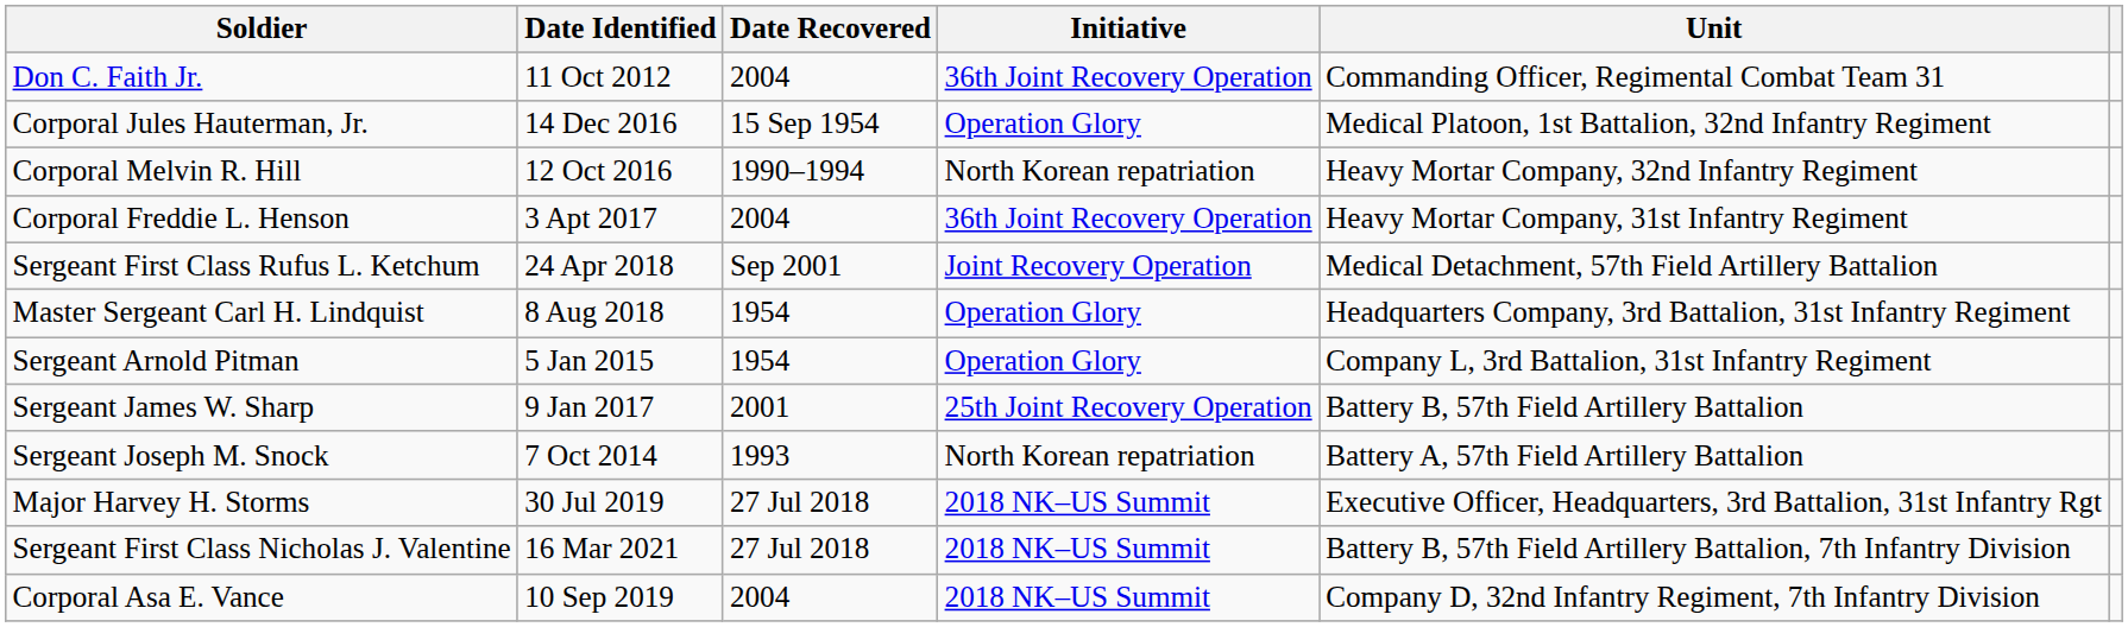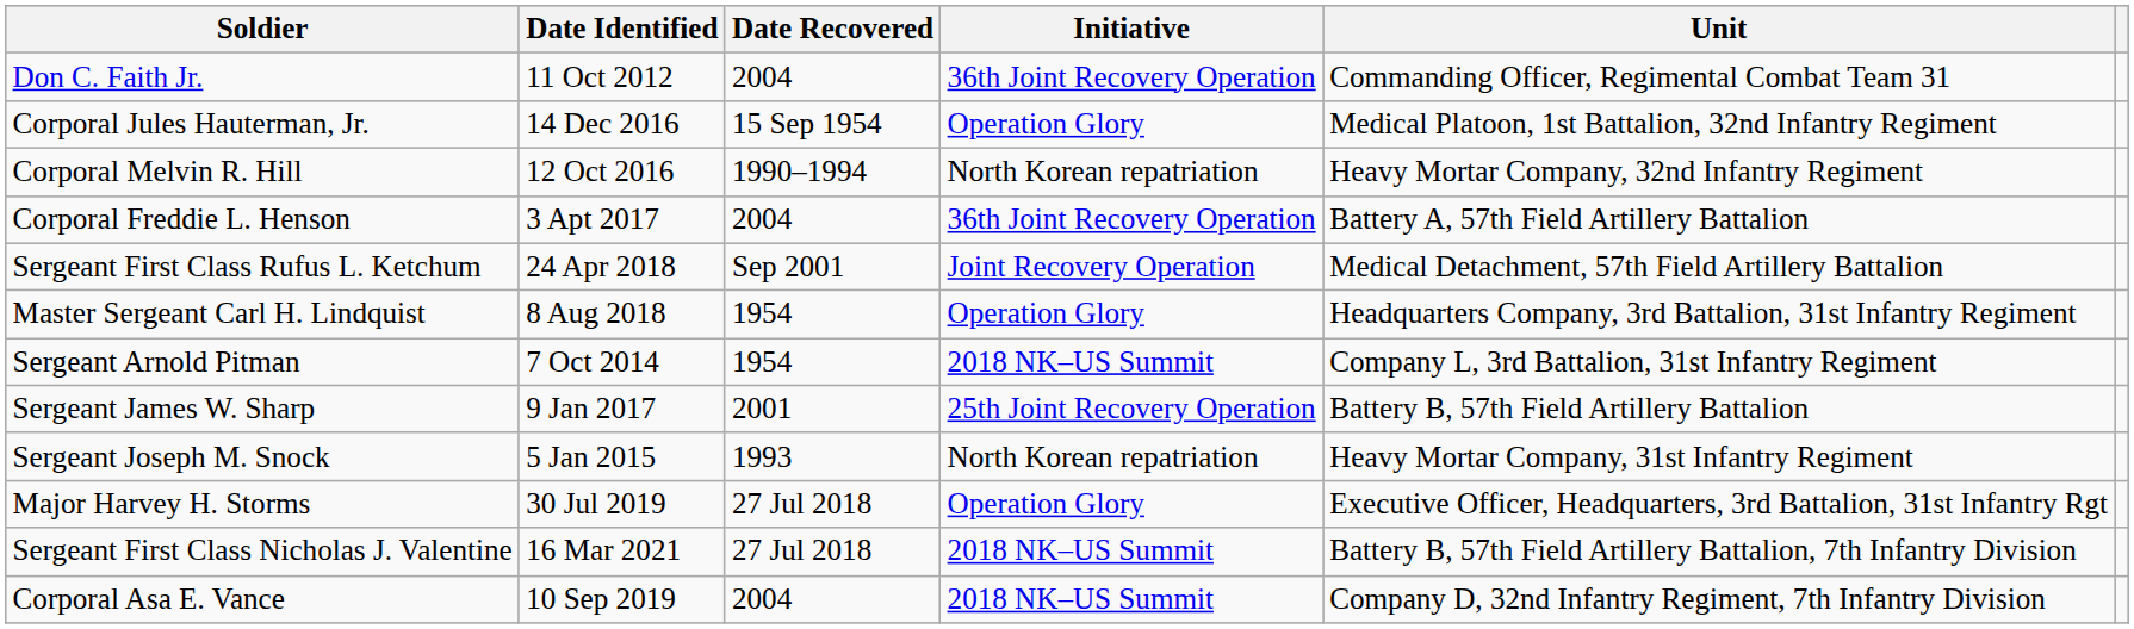 <table class="wikitable">
 <tr>
 <th>Soldier</th>
 <th>Date Identified</th>
 <th>Date Recovered</th>
 <th>Initiative</th>
 <th>Unit</th>
 <th></th>
 </tr>
 <tr>
 <td><a href='#'>Don C. Faith Jr.</a></td>
 <td>11 Oct 2012</td>
 <td>2004</td>
 <td><a href='#'>36th Joint Recovery Operation</a></td>
 <td>Commanding Officer, Regimental Combat Team 31</td>
 <td></td>
 </tr>
 <tr>
 <td>Corporal Jules Hauterman, Jr.</td>
 <td>14 Dec 2016</td>
 <td>15 Sep 1954</td>
 <td><a href='#'>Operation Glory</a></td>
 <td>Medical Platoon, 1st Battalion, 32nd Infantry Regiment</td>
 <td></td>
 </tr>
 <tr>
 <td>Corporal Melvin R. Hill</td>
 <td>12 Oct 2016</td>
 <td>1990–1994</td>
 <td>North Korean repatriation</td>
 <td>Heavy Mortar Company, 32nd Infantry Regiment</td>
 <td></td>
 </tr>
 <tr>
 <td>Corporal Freddie L. Henson</td>
 <td>3 Apt 2017</td>
 <td>2004</td>
 <td><a href='#'>36th Joint Recovery Operation</a></td>
-<td>Heavy Mortar Company, 31st Infantry Regiment</td>
+<td>Battery A, 57th Field Artillery Battalion</td>
 <td></td>
 </tr>
 <tr>
 <td>Sergeant First Class Rufus L. Ketchum</td>
 <td>24 Apr 2018</td>
 <td>Sep 2001</td>
 <td><a href='#'>Joint Recovery Operation</a></td>
 <td>Medical Detachment, 57th Field Artillery Battalion</td>
 <td></td>
 </tr>
 <tr>
 <td>Master Sergeant Carl H. Lindquist</td>
 <td>8 Aug 2018</td>
 <td>1954</td>
 <td><a href='#'>Operation Glory</a></td>
 <td>Headquarters Company, 3rd Battalion, 31st Infantry Regiment</td>
 <td></td>
 </tr>
 <tr>
 <td>Sergeant Arnold Pitman</td>
-<td>5 Jan 2015</td>
+<td>7 Oct 2014</td>
 <td>1954</td>
-<td><a href='#'>Operation Glory</a></td>
+<td><a href='#'>2018 NK–US Summit</a></td>
 <td>Company L, 3rd Battalion, 31st Infantry Regiment</td>
 <td></td>
 </tr>
 <tr>
 <td>Sergeant James W. Sharp</td>
 <td>9 Jan 2017</td>
 <td>2001</td>
 <td><a href='#'>25th Joint Recovery Operation</a></td>
 <td>Battery B, 57th Field Artillery Battalion</td>
 <td></td>
 </tr>
 <tr>
 <td>Sergeant Joseph M. Snock</td>
-<td>7 Oct 2014</td>
+<td>5 Jan 2015</td>
 <td>1993</td>
 <td>North Korean repatriation</td>
-<td>Battery A, 57th Field Artillery Battalion</td>
+<td>Heavy Mortar Company, 31st Infantry Regiment</td>
 <td></td>
 </tr>
 <tr>
 <td>Major Harvey H. Storms</td>
 <td>30 Jul 2019</td>
 <td>27 Jul 2018</td>
-<td><a href='#'>2018 NK–US Summit</a></td>
+<td><a href='#'>Operation Glory</a></td>
 <td>Executive Officer, Headquarters, 3rd Battalion, 31st Infantry Rgt</td>
 <td></td>
 </tr>
 <tr>
 <td>Sergeant First Class Nicholas J. Valentine</td>
 <td>16 Mar 2021</td>
 <td>27 Jul 2018</td>
 <td><a href='#'>2018 NK–US Summit</a></td>
 <td>Battery B, 57th Field Artillery Battalion, 7th Infantry Division</td>
 <td></td>
 </tr>
 <tr>
 <td>Corporal Asa E. Vance</td>
 <td>10 Sep 2019</td>
 <td>2004</td>
 <td><a href='#'>2018 NK–US Summit</a></td>
 <td>Company D, 32nd Infantry Regiment, 7th Infantry Division</td>
 <td></td>
 </tr>
 </table>
